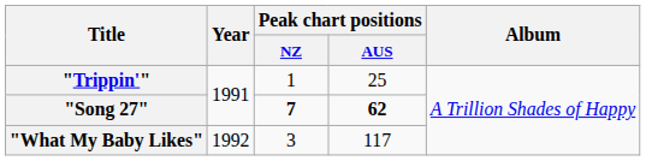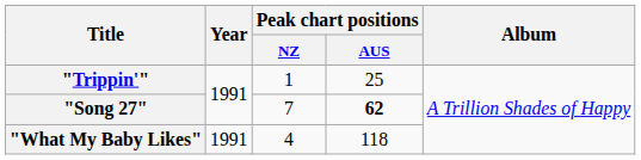 <table class="wikitable plainrowheaders">
 <tr>
 <th rowspan="2">Title</th>
 <th rowspan="2">Year</th>
 <th colspan="2">Peak chart positions</th>
 <th rowspan="2">Album</th>
 </tr>
 <tr>
 <th><small><a href='#'>NZ</a></small><br></th>
 <th><small><a href='#'>AUS</a></small><br></th>
 </tr>
 <tr>
 <th scope="row">"<a href='#'>Trippin'</a>"</th>
 <td rowspan=2>1991</td>
 <td align="center">1</td>
 <td align="center">25</td>
 <td rowspan=3><em><a href='#'>A Trillion Shades of Happy</a></em></td>
 </tr>
 <tr>
 <th scope="row">"Song 27"</th>
-<td align="center"><strong>7</strong></td>
+<td align="center">7</td>
 <td align="center"><strong>62</strong></td>
 </tr>
 <tr>
 <th scope="row">"What My Baby Likes"</th>
-<td>1992</td>
-<td align="center">3</td>
-<td align="center">117</td>
+<td>1991</td>
+<td align="center">4</td>
+<td align="center">118</td>
 </tr>
 </table>
